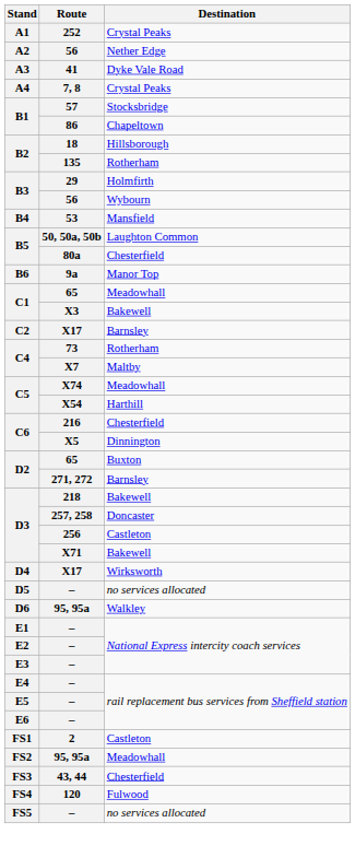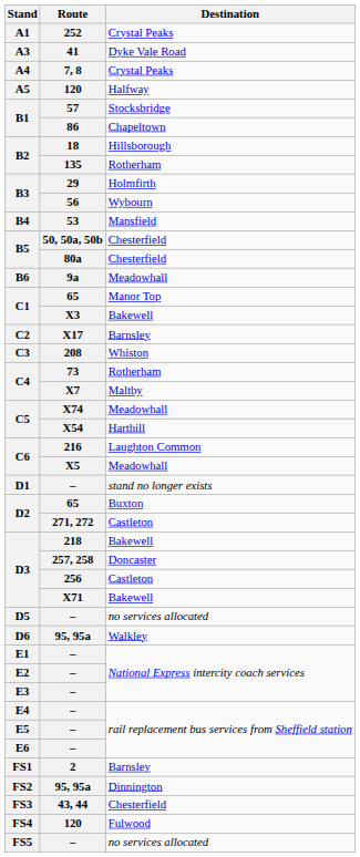 <table class="wikitable">
 <tr>
 <th><strong>Stand</strong></th>
 <th><strong>Route</strong></th>
 <th><strong>Destination</strong></th>
 </tr>
 <tr>
 <th>A1</th>
 <th>252</th>
 <td><a href='#'>Crystal Peaks</a>    </td>
 </tr>
 <tr>
-<th>A2</th>
-<th>56</th>
-<td><a href='#'>Nether Edge</a>  </td>
-</tr>
-<tr>
 <th>A3</th>
 <th>41</th>
 <td><a href='#'>Dyke Vale Road</a>  </td>
 </tr>
 <tr>
 <th>A4</th>
 <th>7, 8</th>
 <td><a href='#'>Crystal Peaks</a>    </td>
+</tr>
+<tr>
+<th>A5</th>
+<th>120</th>
+<td><a href='#'>Halfway</a>   </td>
 </tr>
 <tr>
 <th rowspan="2">B1</th>
 <th>57</th>
 <td><a href='#'>Stocksbridge</a>  </td>
 </tr>
 <tr>
 <th>86</th>
 <td><a href='#'>Chapeltown</a>   </td>
 </tr>
 <tr>
 <th rowspan="2">B2</th>
 <th>18</th>
 <td><a href='#'>Hillsborough</a>    </td>
 </tr>
 <tr>
 <th>135</th>
 <td><a href='#'>Rotherham</a>     </td>
 </tr>
 <tr>
 <th rowspan="2">B3</th>
 <th>29</th>
 <td><a href='#'>Holmfirth</a>  </td>
 </tr>
 <tr>
 <th>56</th>
 <td><a href='#'>Wybourn</a>  </td>
 </tr>
 <tr>
 <th>B4</th>
 <th>53</th>
 <td><a href='#'>Mansfield</a>    </td>
 </tr>
 <tr>
 <th rowspan="2">B5</th>
 <th>50, 50a, 50b</th>
-<td><a href='#'>Laughton Common</a>  </td>
+<td><a href='#'>Chesterfield</a>   </td>
 </tr>
 <tr>
 <th>80a</th>
 <td><a href='#'>Chesterfield</a>   </td>
 </tr>
 <tr>
 <th>B6</th>
 <th>9a</th>
-<td><a href='#'>Manor Top</a>    </td>
+<td><a href='#'>Meadowhall</a>     </td>
 </tr>
 <tr>
 <th rowspan="2">C1</th>
 <th>65</th>
-<td><a href='#'>Meadowhall</a>     </td>
+<td><a href='#'>Manor Top</a>    </td>
 </tr>
 <tr>
 <th>X3</th>
 <td><a href='#'>Bakewell</a>  </td>
 </tr>
 <tr>
 <th>C2</th>
 <th>X17</th>
 <td><a href='#'>Barnsley</a>    </td>
+</tr>
+<tr>
+<th>C3</th>
+<th>208</th>
+<td><a href='#'>Whiston</a>  </td>
 </tr>
 <tr>
 <th rowspan= "2">C4</th>
 <th>73</th>
 <td><a href='#'>Rotherham</a>     </td>
 </tr>
 <tr>
 <th>X7</th>
 <td><a href='#'>Maltby</a>    </td>
 </tr>
 <tr>
 <th rowspan="2">C5</th>
 <th>X74</th>
 <td><a href='#'>Meadowhall</a>     </td>
 </tr>
 <tr>
 <th>X54</th>
 <td><a href='#'>Harthill</a>  </td>
 </tr>
 <tr>
 <th rowspan="2">C6</th>
 <th>216</th>
-<td><a href='#'>Chesterfield</a>   </td>
+<td><a href='#'>Laughton Common</a>  </td>
 </tr>
 <tr>
 <th>X5</th>
-<td><a href='#'>Dinnington</a>   </td>
+<td><a href='#'>Meadowhall</a>     </td>
+</tr>
+<tr>
+<th>D1</th>
+<th>–</th>
+<td><em>stand no longer exists</em></td>
 </tr>
 <tr>
 <th rowspan="2">D2</th>
 <th>65</th>
 <td><a href='#'>Buxton</a>    </td>
 </tr>
 <tr>
 <th>271, 272</th>
-<td><a href='#'>Barnsley</a>    </td>
+<td><a href='#'>Castleton</a>  </td>
 </tr>
 <tr>
 <th rowspan="4">D3</th>
 <th>218</th>
 <td><a href='#'>Bakewell</a>  </td>
 </tr>
 <tr>
 <th>257, 258</th>
 <td><a href='#'>Doncaster</a>    </td>
 </tr>
 <tr>
 <th>256</th>
 <td><a href='#'>Castleton</a>  </td>
 </tr>
 <tr>
 <th>X71</th>
 <td><a href='#'>Bakewell</a>  </td>
-</tr>
-<tr>
-<th>D4</th>
-<th>X17</th>
-<td><a href='#'>Wirksworth</a>   </td>
 </tr>
 <tr>
 <th>D5</th>
 <th>–</th>
 <td><em>no services allocated</em></td>
 </tr>
 <tr>
 <th>D6</th>
 <th>95, 95a</th>
 <td><a href='#'>Walkley</a>  </td>
 </tr>
 <tr>
 <th>E1</th>
 <th>–</th>
 <td rowspan="3"><em><a href='#'>National Express</a> intercity coach services</em></td>
 </tr>
 <tr>
 <th>E2</th>
 <th>–</th>
 </tr>
 <tr>
 <th>E3</th>
 <th>–</th>
 </tr>
 <tr>
 <th>E4</th>
 <th>–</th>
 <td rowspan="3"><em>rail replacement bus services from <a href='#'>Sheffield station</a>  </em></td>
 </tr>
 <tr>
 <th>E5</th>
 <th>–</th>
 </tr>
 <tr>
 <th>E6</th>
 <th>–</th>
 </tr>
 <tr>
 <th>FS1</th>
 <th>2</th>
-<td><a href='#'>Castleton</a>  </td>
+<td><a href='#'>Barnsley</a>    </td>
 </tr>
 <tr>
 <th>FS2</th>
 <th>95, 95a</th>
-<td><a href='#'>Meadowhall</a>     </td>
+<td><a href='#'>Dinnington</a>   </td>
 </tr>
 <tr>
 <th>FS3</th>
 <th>43, 44</th>
 <td><a href='#'>Chesterfield</a>   </td>
 </tr>
 <tr>
 <th>FS4</th>
 <th>120</th>
 <td><a href='#'>Fulwood</a>  </td>
 </tr>
 <tr>
 <th>FS5</th>
 <th>–</th>
 <td><em>no services allocated</em></td>
 </tr>
 </table>
